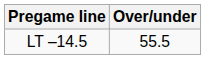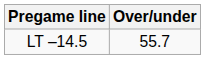 <table class="wikitable">
 <tr align="center">
 <th style=>Pregame line</th>
 <th style=>Over/under</th>
 </tr>
 <tr align="center">
 <td>LT –14.5</td>
-<td>55.5</td>
+<td>55.7</td>
 </tr>
 </table>
